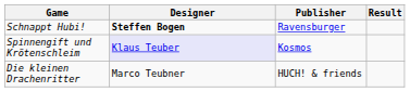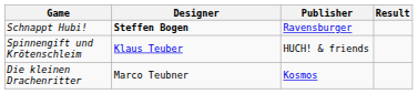 <table class="wikitable">
 <tr>
 <th style="width:140px;">Game</th>
 <th style="width:225px;">Designer</th>
 <th style="width:120px;">Publisher</th>
 <th>Result</th>
 </tr>
 <tr>
 <td><em>Schnappt Hubi!</em></td>
 <td><strong>Steffen Bogen</strong></td>
 <td><a href='#'>Ravensburger</a></td>
 <td></td>
 </tr>
 <tr>
 <td><em>Spinnengift und Krötenschleim</em></td>
-<td style="background: lavender;"><a href='#'>Klaus Teuber</a></td>
-<td><a href='#'>Kosmos</a></td>
+<td><a href='#'>Klaus Teuber</a></td>
+<td>HUCH! & friends</td>
 <td></td>
 </tr>
 <tr>
 <td><em>Die kleinen Drachenritter</em></td>
 <td>Marco Teubner</td>
-<td>HUCH! & friends</td>
+<td><a href='#'>Kosmos</a></td>
 <td></td>
 </tr>
 </table>
